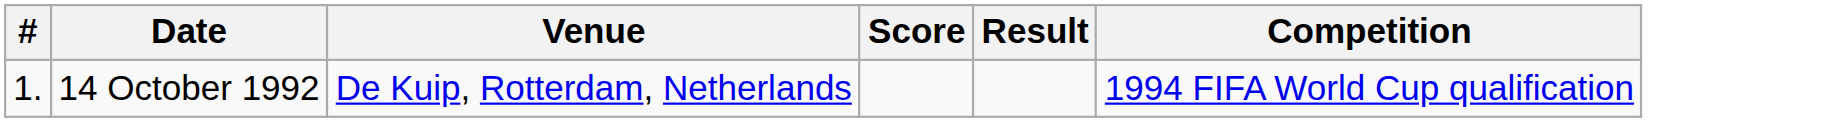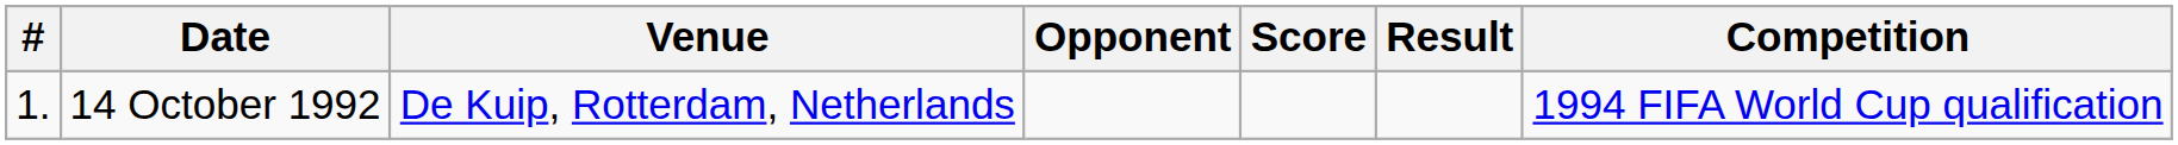 <table class="wikitable">
 <tr>
 <th>#</th>
 <th>Date</th>
 <th>Venue</th>
+<th>Opponent</th>
 <th>Score</th>
 <th>Result</th>
 <th>Competition</th>
 </tr>
 <tr>
 <td>1.</td>
 <td>14 October 1992</td>
 <td><a href='#'>De Kuip</a>, <a href='#'>Rotterdam</a>, <a href='#'>Netherlands</a></td>
 <td></td>
 <td></td>
+<td></td>
 <td><a href='#'>1994 FIFA World Cup qualification</a></td>
 </tr>
 </table>
